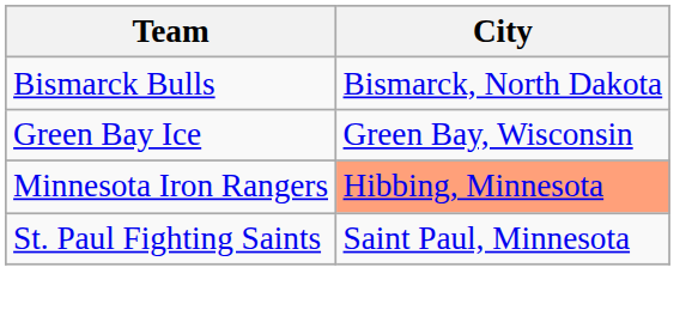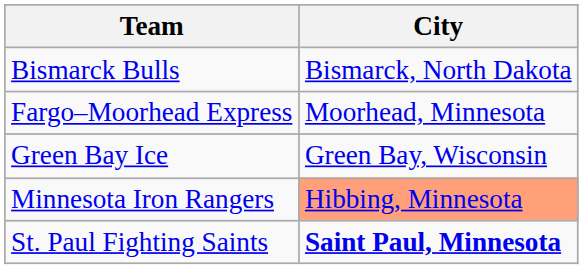 <table class="wikitable">
 <tr>
 <th>Team</th>
 <th>City</th>
 </tr>
 <tr>
 <td><a href='#'>Bismarck Bulls</a></td>
 <td><a href='#'>Bismarck, North Dakota</a></td>
+</tr>
+<tr>
+<td><a href='#'>Fargo–Moorhead Express</a></td>
+<td><a href='#'>Moorhead, Minnesota</a></td>
 </tr>
 <tr>
 <td><a href='#'>Green Bay Ice</a></td>
 <td><a href='#'>Green Bay, Wisconsin</a></td>
 </tr>
 <tr>
 <td><a href='#'>Minnesota Iron Rangers</a></td>
 <td style="background: lightsalmon;"><a href='#'>Hibbing, Minnesota</a></td>
 </tr>
 <tr>
 <td><a href='#'>St. Paul Fighting Saints</a></td>
-<td><a href='#'>Saint Paul, Minnesota</a></td>
+<td><strong><a href='#'>Saint Paul, Minnesota</a></strong></td>
 </tr>
 </table>
